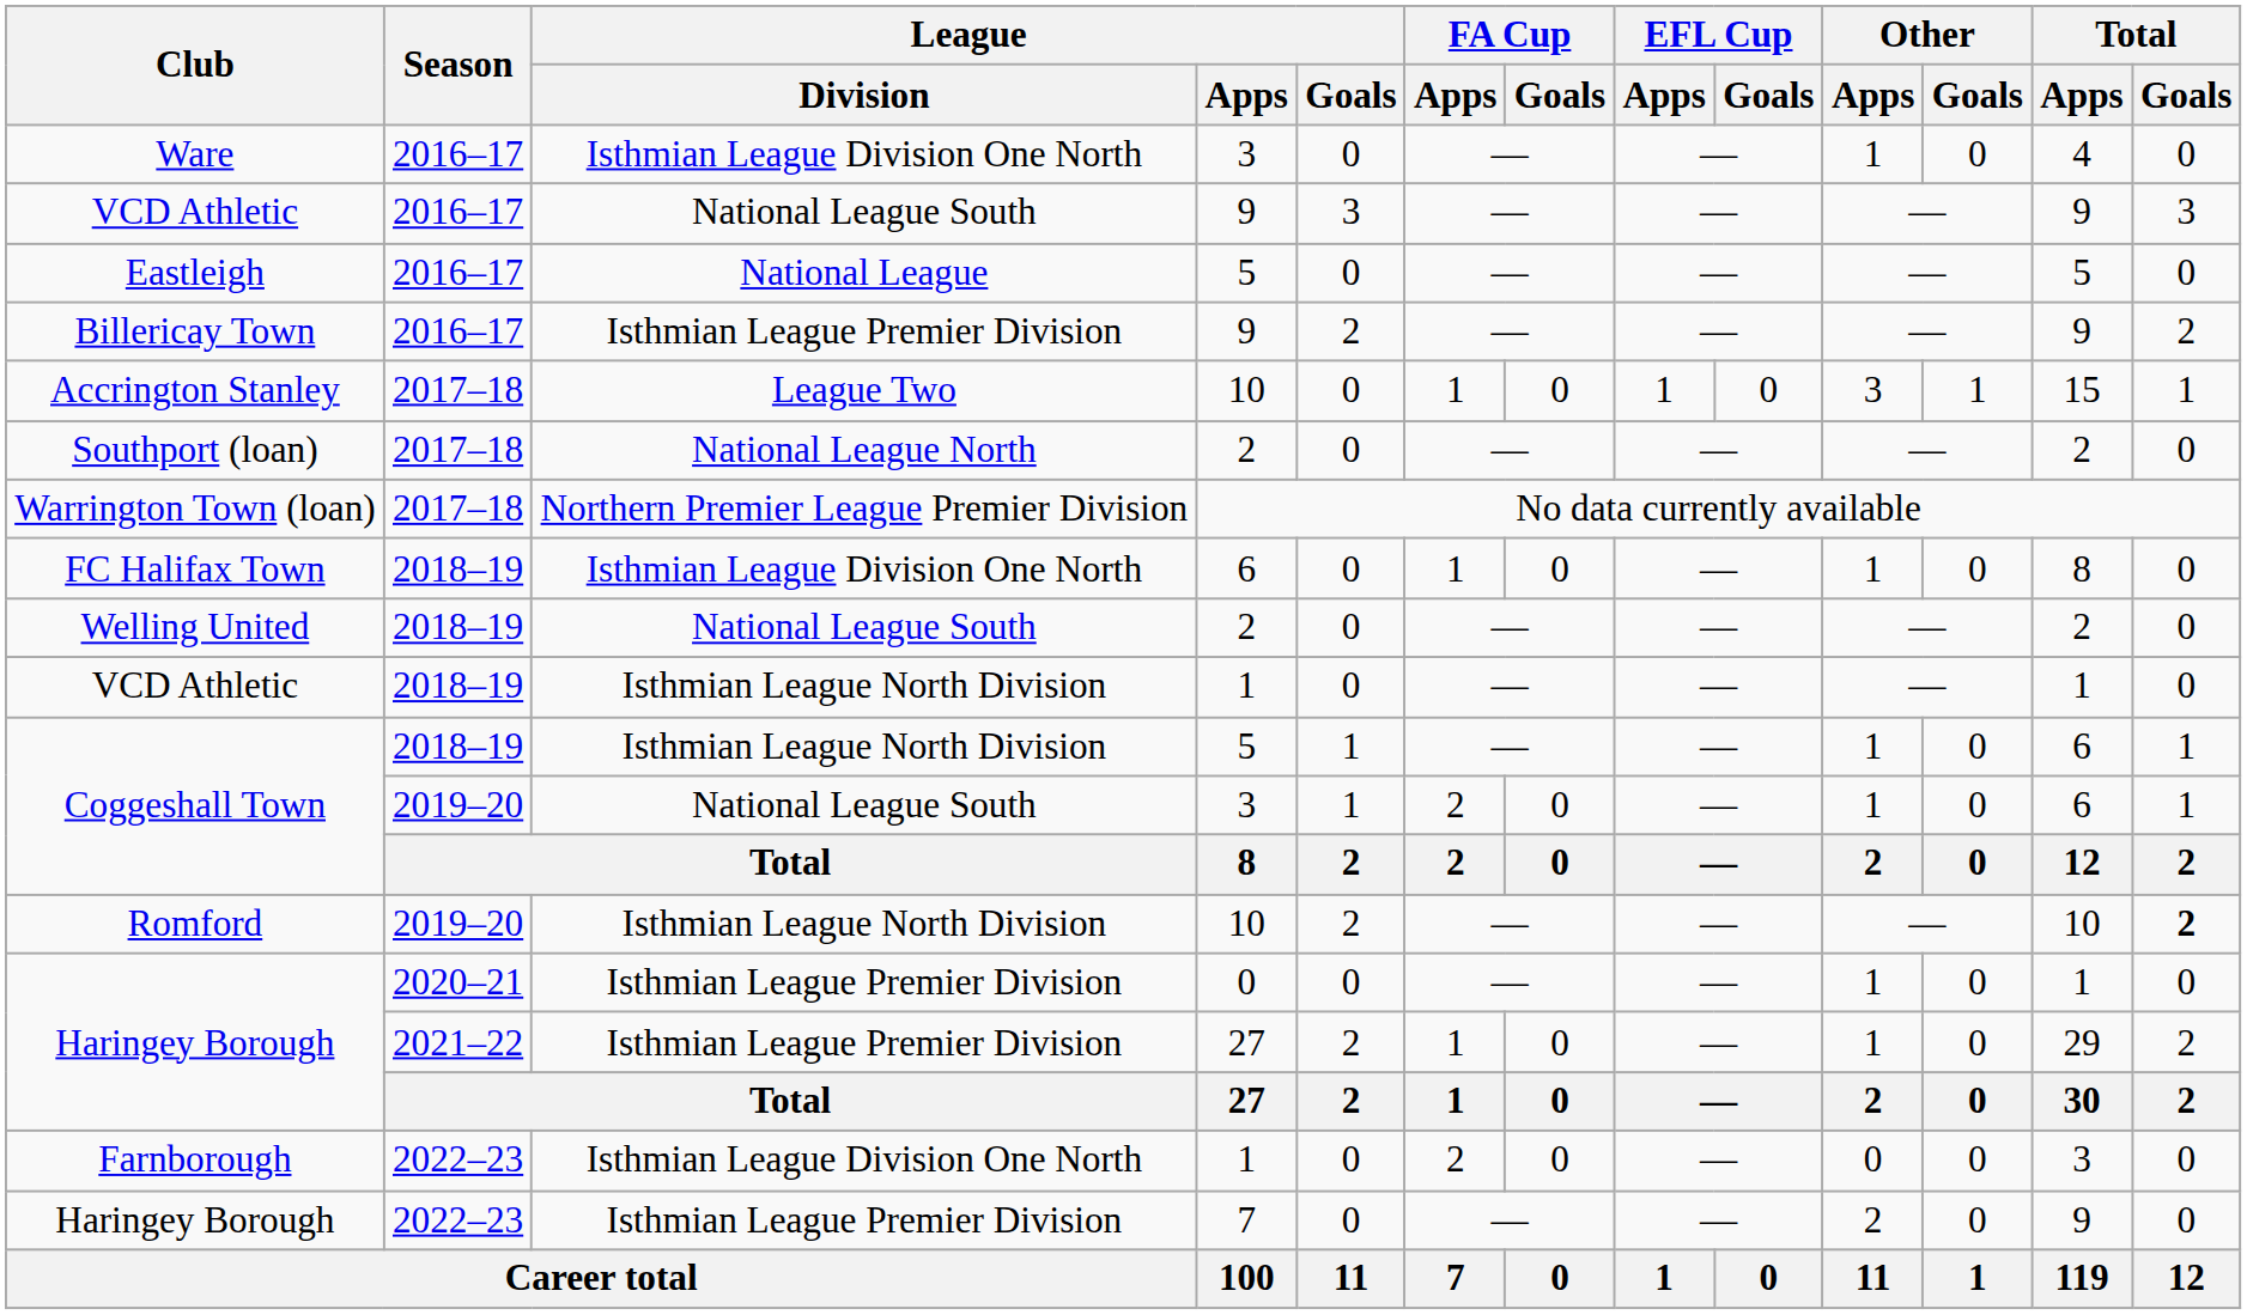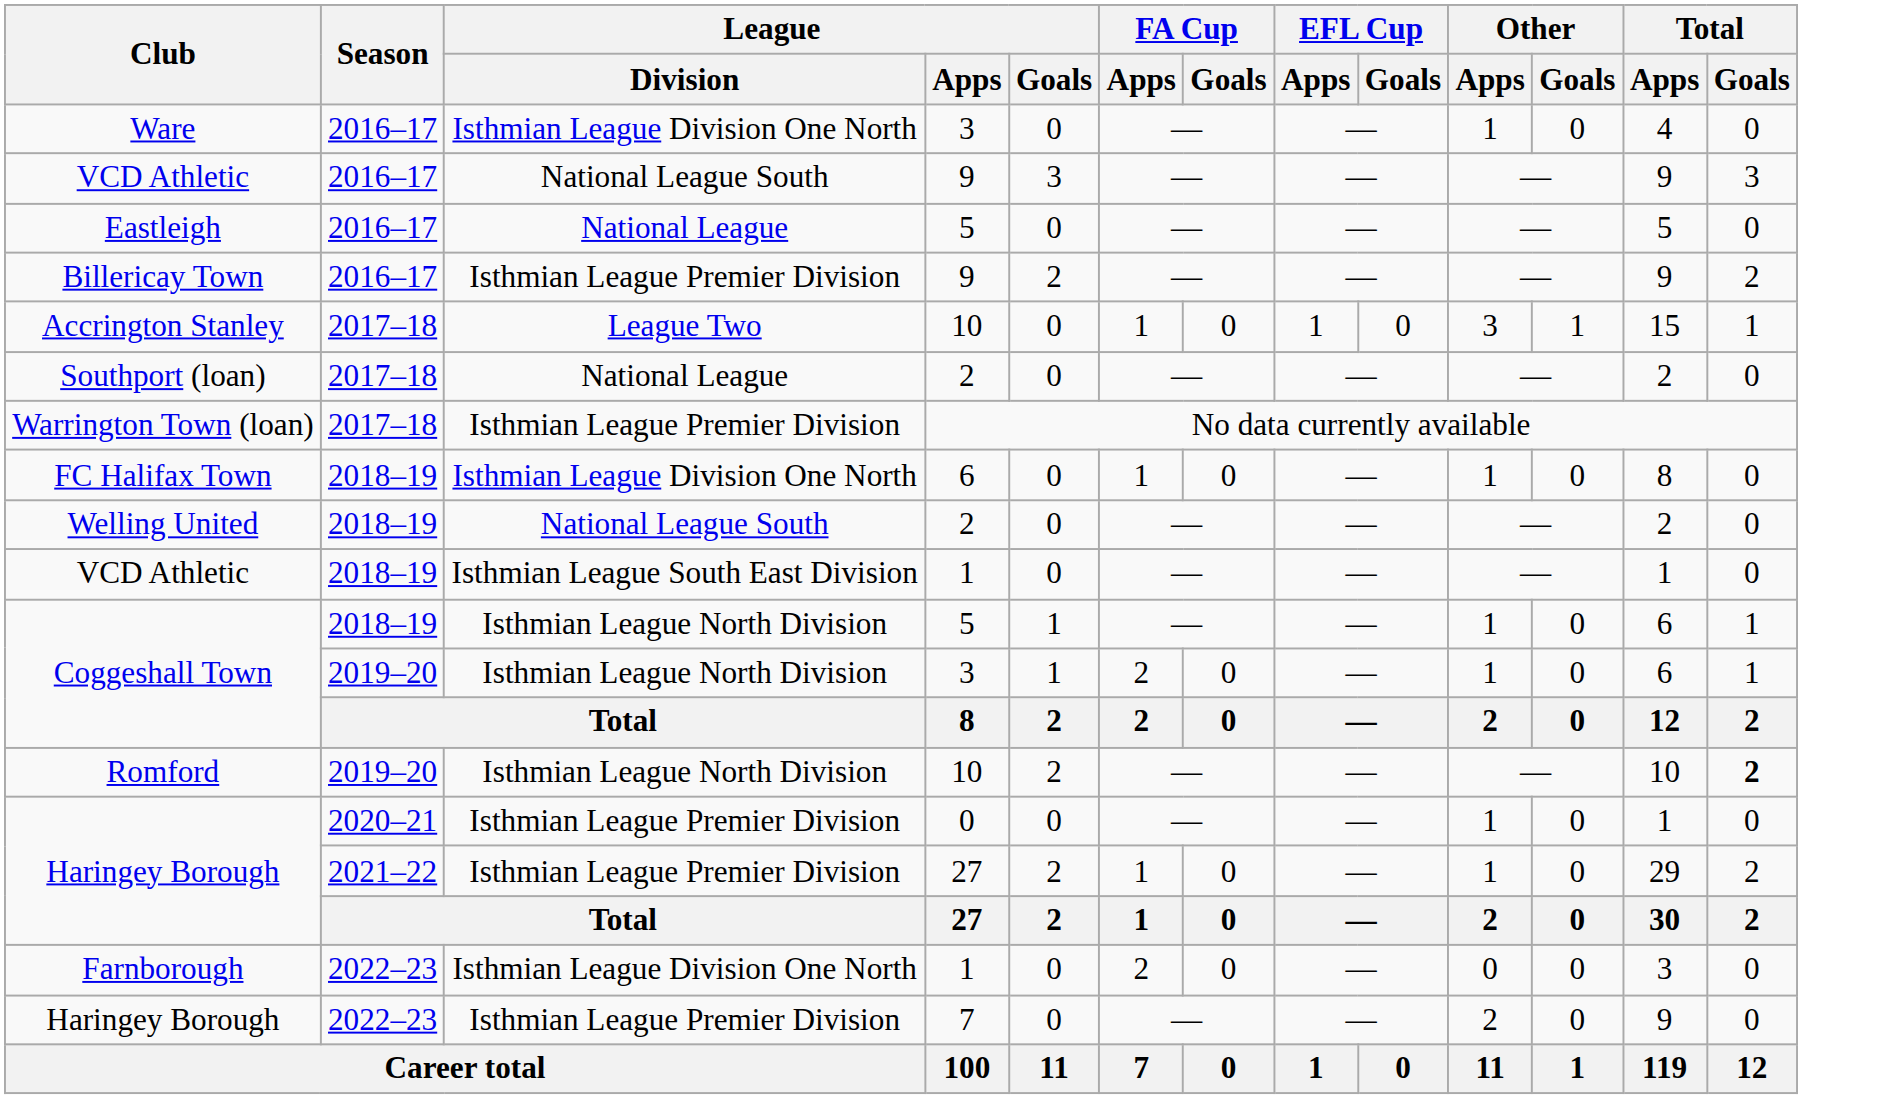 <table class="wikitable" style="text-align:center">
 <tr>
 <th rowspan="2">Club</th>
 <th rowspan="2">Season</th>
 <th colspan="3">League</th>
 <th colspan="2"><a href='#'>FA Cup</a></th>
 <th colspan="2"><a href='#'>EFL Cup</a></th>
 <th colspan="2">Other</th>
 <th colspan="2">Total</th>
 </tr>
 <tr>
 <th>Division</th>
 <th>Apps</th>
 <th>Goals</th>
 <th>Apps</th>
 <th>Goals</th>
 <th>Apps</th>
 <th>Goals</th>
 <th>Apps</th>
 <th>Goals</th>
 <th>Apps</th>
 <th>Goals</th>
 </tr>
 <tr>
 <td><a href='#'>Ware</a></td>
 <td><a href='#'>2016–17</a></td>
 <td><a href='#'>Isthmian League</a> Division One North</td>
 <td>3</td>
 <td>0</td>
 <td colspan="2">—</td>
 <td colspan="2">—</td>
 <td>1</td>
 <td>0</td>
 <td>4</td>
 <td>0</td>
 </tr>
 <tr>
 <td><a href='#'>VCD Athletic</a></td>
 <td><a href='#'>2016–17</a></td>
 <td>National League South</td>
 <td>9</td>
 <td>3</td>
 <td colspan="2">—</td>
 <td colspan="2">—</td>
 <td colspan="2">—</td>
 <td>9</td>
 <td>3</td>
 </tr>
 <tr>
 <td><a href='#'>Eastleigh</a></td>
 <td><a href='#'>2016–17</a></td>
 <td><a href='#'>National League</a></td>
 <td>5</td>
 <td>0</td>
 <td colspan="2">—</td>
 <td colspan="2">—</td>
 <td colspan="2">—</td>
 <td>5</td>
 <td>0</td>
 </tr>
 <tr>
 <td><a href='#'>Billericay Town</a></td>
 <td><a href='#'>2016–17</a></td>
 <td>Isthmian League Premier Division</td>
 <td>9</td>
 <td>2</td>
 <td colspan="2">—</td>
 <td colspan="2">—</td>
 <td colspan="2">—</td>
 <td>9</td>
 <td>2</td>
 </tr>
 <tr>
 <td><a href='#'>Accrington Stanley</a></td>
 <td><a href='#'>2017–18</a></td>
 <td><a href='#'>League Two</a></td>
 <td>10</td>
 <td>0</td>
 <td>1</td>
 <td>0</td>
 <td>1</td>
 <td>0</td>
 <td>3</td>
 <td>1</td>
 <td>15</td>
 <td>1</td>
 </tr>
 <tr>
 <td><a href='#'>Southport</a> (loan)</td>
 <td><a href='#'>2017–18</a></td>
-<td><a href='#'>National League North</a></td>
+<td>National League</td>
 <td>2</td>
 <td>0</td>
 <td colspan="2">—</td>
 <td colspan="2">—</td>
 <td colspan="2">—</td>
 <td>2</td>
 <td>0</td>
 </tr>
 <tr>
 <td><a href='#'>Warrington Town</a> (loan)</td>
 <td><a href='#'>2017–18</a></td>
-<td><a href='#'>Northern Premier League</a> Premier Division</td>
+<td>Isthmian League Premier Division</td>
 <td colspan="10">No data currently available</td>
 </tr>
 <tr>
 <td><a href='#'>FC Halifax Town</a></td>
 <td><a href='#'>2018–19</a></td>
 <td><a href='#'>Isthmian League</a> Division One North</td>
 <td>6</td>
 <td>0</td>
 <td>1</td>
 <td>0</td>
 <td colspan="2">—</td>
 <td>1</td>
 <td>0</td>
 <td>8</td>
 <td>0</td>
 </tr>
 <tr>
 <td><a href='#'>Welling United</a></td>
 <td><a href='#'>2018–19</a></td>
 <td><a href='#'>National League South</a></td>
 <td>2</td>
 <td>0</td>
 <td colspan="2">—</td>
 <td colspan="2">—</td>
 <td colspan="2">—</td>
 <td>2</td>
 <td>0</td>
 </tr>
 <tr>
 <td>VCD Athletic</td>
 <td><a href='#'>2018–19</a></td>
-<td>Isthmian League North Division</td>
+<td>Isthmian League South East Division</td>
 <td>1</td>
 <td>0</td>
 <td colspan="2">—</td>
 <td colspan="2">—</td>
 <td colspan="2">—</td>
 <td>1</td>
 <td>0</td>
 </tr>
 <tr>
 <td rowspan="3"><a href='#'>Coggeshall Town</a></td>
 <td><a href='#'>2018–19</a></td>
 <td>Isthmian League North Division</td>
 <td>5</td>
 <td>1</td>
 <td colspan="2">—</td>
 <td colspan="2">—</td>
 <td>1</td>
 <td>0</td>
 <td>6</td>
 <td>1</td>
 </tr>
 <tr>
 <td><a href='#'>2019–20</a></td>
-<td>National League South</td>
+<td>Isthmian League North Division</td>
 <td>3</td>
 <td>1</td>
 <td>2</td>
 <td>0</td>
 <td colspan="2">—</td>
 <td>1</td>
 <td>0</td>
 <td>6</td>
 <td>1</td>
 </tr>
 <tr>
 <th colspan=2>Total</th>
 <th>8</th>
 <th>2</th>
 <th>2</th>
 <th>0</th>
 <th colspan="2">—</th>
 <th>2</th>
 <th>0</th>
 <th>12</th>
 <th>2</th>
 </tr>
 <tr>
 <td><a href='#'>Romford</a></td>
 <td><a href='#'>2019–20</a></td>
 <td>Isthmian League North Division</td>
 <td>10</td>
 <td>2</td>
 <td colspan="2">—</td>
 <td colspan="2">—</td>
 <td colspan="2">—</td>
 <td>10</td>
 <td><strong>2</strong></td>
 </tr>
 <tr>
 <td rowspan="3"><a href='#'>Haringey Borough</a></td>
 <td><a href='#'>2020–21</a></td>
 <td>Isthmian League Premier Division</td>
 <td>0</td>
 <td>0</td>
 <td colspan="2">—</td>
 <td colspan="2">—</td>
 <td>1</td>
 <td>0</td>
 <td>1</td>
 <td>0</td>
 </tr>
 <tr>
 <td><a href='#'>2021–22</a></td>
 <td>Isthmian League Premier Division</td>
 <td>27</td>
 <td>2</td>
 <td>1</td>
 <td>0</td>
 <td colspan="2">—</td>
 <td>1</td>
 <td>0</td>
 <td>29</td>
 <td>2</td>
 </tr>
 <tr>
 <th colspan=2>Total</th>
 <th>27</th>
 <th>2</th>
 <th>1</th>
 <th>0</th>
 <th colspan="2">—</th>
 <th>2</th>
 <th>0</th>
 <th>30</th>
 <th>2</th>
 </tr>
 <tr>
 <td><a href='#'>Farnborough</a></td>
 <td><a href='#'>2022–23</a></td>
 <td>Isthmian League Division One North</td>
 <td>1</td>
 <td>0</td>
 <td>2</td>
 <td>0</td>
 <td colspan="2">—</td>
 <td>0</td>
 <td>0</td>
 <td>3</td>
 <td>0</td>
 </tr>
 <tr>
 <td>Haringey Borough</td>
 <td><a href='#'>2022–23</a></td>
 <td>Isthmian League Premier Division</td>
 <td>7</td>
 <td>0</td>
 <td colspan="2">—</td>
 <td colspan="2">—</td>
 <td>2</td>
 <td>0</td>
 <td>9</td>
 <td>0</td>
 </tr>
 <tr>
 <th colspan=3>Career total</th>
 <th>100</th>
 <th>11</th>
 <th>7</th>
 <th>0</th>
 <th>1</th>
 <th>0</th>
 <th>11</th>
 <th>1</th>
 <th>119</th>
 <th>12</th>
 </tr>
 </table>
